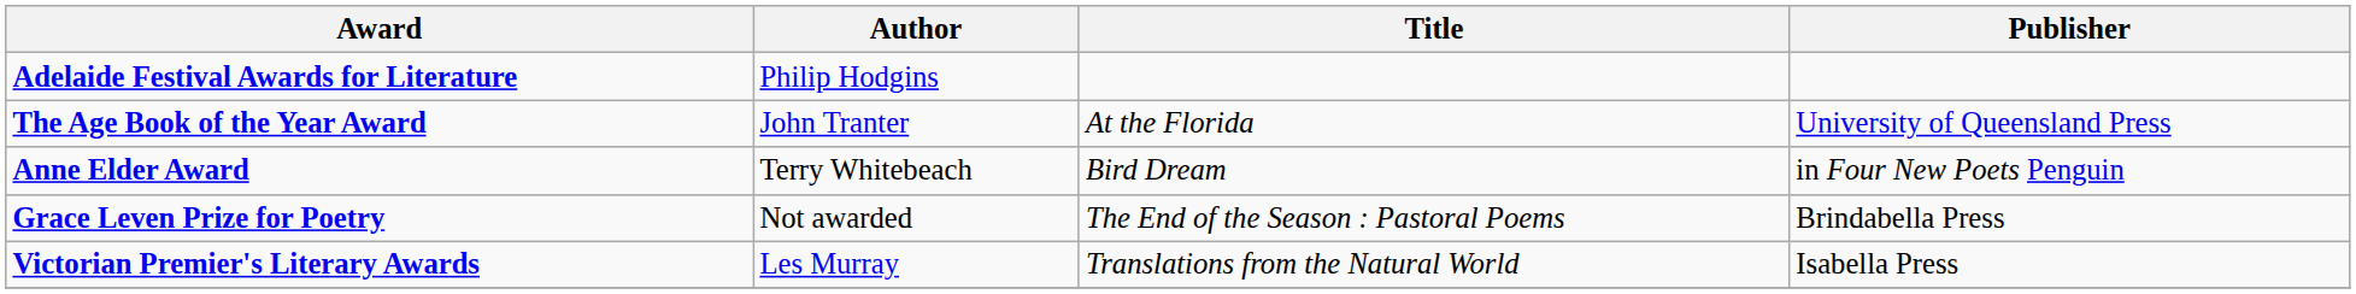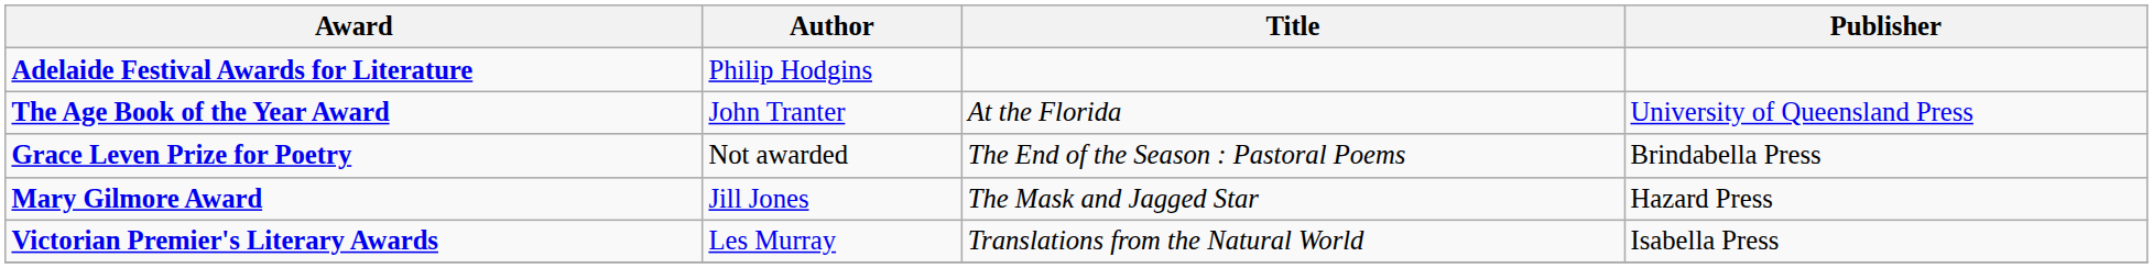 <table class="wikitable" width=100%>
 <tr>
 <th>Award</th>
 <th>Author</th>
 <th>Title</th>
 <th>Publisher</th>
 </tr>
 <tr>
 <td><strong><a href='#'>Adelaide Festival Awards for Literature</a></strong></td>
 <td><a href='#'>Philip Hodgins</a></td>
 <td></td>
 <td></td>
 </tr>
 <tr>
 <td><strong><a href='#'>The Age Book of the Year Award</a></strong></td>
 <td><a href='#'>John Tranter</a></td>
 <td><em>At the Florida</em></td>
 <td><a href='#'>University of Queensland Press</a></td>
 </tr>
 <tr>
-<td><strong><a href='#'>Anne Elder Award</a></strong></td>
-<td>Terry Whitebeach</td>
-<td><em>Bird Dream</em></td>
-<td>in <em>Four New Poets</em> <a href='#'>Penguin</a></td>
-</tr>
-<tr>
 <td><strong><a href='#'>Grace Leven Prize for Poetry</a></strong></td>
 <td>Not awarded</td>
 <td><em>The End of the Season : Pastoral Poems</em></td>
 <td>Brindabella Press</td>
+</tr>
+<tr>
+<td><strong><a href='#'>Mary Gilmore Award</a></strong></td>
+<td><a href='#'>Jill Jones</a></td>
+<td><em>The Mask and Jagged Star</em></td>
+<td>Hazard Press</td>
 </tr>
 <tr>
 <td><strong><a href='#'>Victorian Premier's Literary Awards</a></strong></td>
 <td><a href='#'>Les Murray</a></td>
 <td><em>Translations from the Natural World</em></td>
 <td>Isabella Press</td>
 </tr>
 <tr>
 </tr>
 </table>
